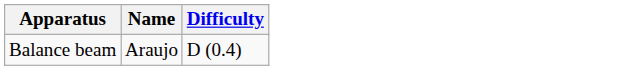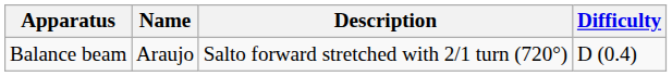 <table class="wikitable">
 <tr>
 <th>Apparatus</th>
 <th>Name</th>
+<th>Description</th>
 <th><a href='#'>Difficulty</a></th>
 </tr>
 <tr>
 <td>Balance beam</td>
 <td>Araujo</td>
+<td>Salto forward stretched with 2/1 turn (720°)</td>
 <td>D (0.4)</td>
 </tr>
 </table>
